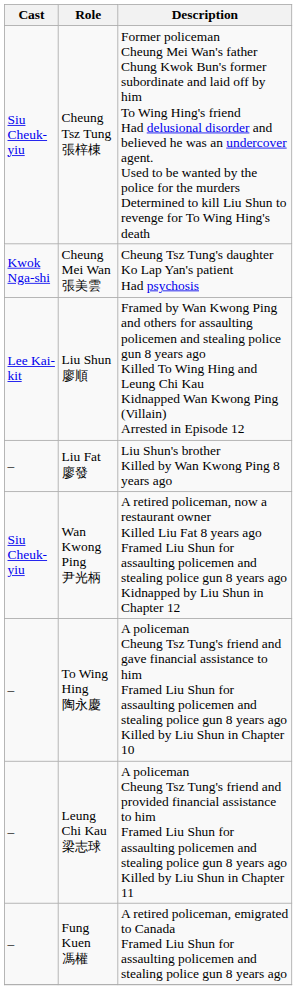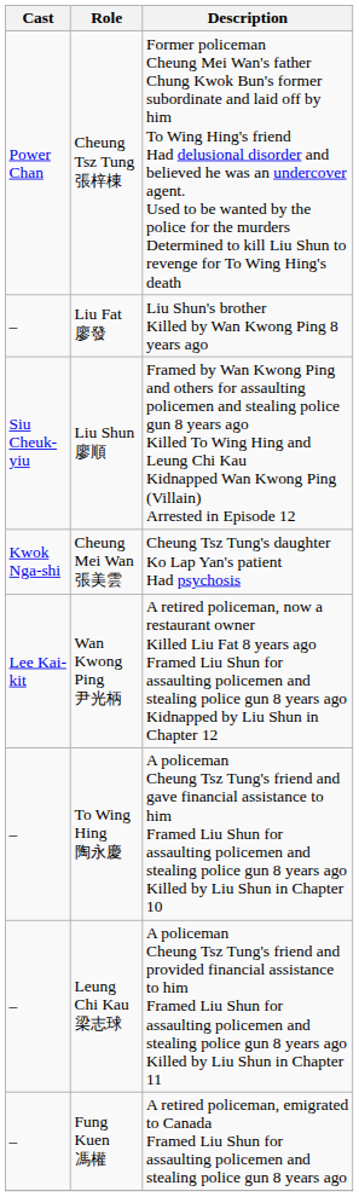 <table class="wikitable" width="55%">
 <tr>
 <th>Cast</th>
 <th>Role</th>
 <th>Description</th>
 </tr>
 <tr>
-<td><a href='#'>Siu Cheuk-yiu</a></td>
+<td><a href='#'>Power Chan</a></td>
 <td>Cheung Tsz Tung<br>張梓棟</td>
 <td>Former policeman<br>Cheung Mei Wan's father<br>Chung Kwok Bun's former subordinate and laid off by him<br>To Wing Hing's friend<br>Had <a href='#'>delusional disorder</a> and believed he was an <a href='#'>undercover</a> agent. <br>Used to be wanted by the police for the murders<br>Determined to kill Liu Shun to revenge for To Wing Hing's death</td>
+</tr>
+<tr>
+<td>–</td>
+<td>Liu Fat<br>廖發</td>
+<td>Liu Shun's brother<br>Killed by Wan Kwong Ping 8 years ago</td>
+</tr>
+<tr>
+<td><a href='#'>Siu Cheuk-yiu</a></td>
+<td>Liu Shun<br>廖順</td>
+<td>Framed by Wan Kwong Ping and others for assaulting policemen and stealing police gun 8 years ago<br>Killed To Wing Hing and Leung Chi Kau<br>Kidnapped Wan Kwong Ping<br>(Villain)<br>Arrested in Episode 12</td>
 </tr>
 <tr>
 <td><a href='#'>Kwok Nga-shi</a></td>
 <td>Cheung Mei Wan<br>張美雲</td>
 <td>Cheung Tsz Tung's daughter<br>Ko Lap Yan's patient<br>Had <a href='#'>psychosis</a></td>
 </tr>
 <tr>
 <td><a href='#'>Lee Kai-kit</a></td>
-<td>Liu Shun<br>廖順</td>
-<td>Framed by Wan Kwong Ping and others for assaulting policemen and stealing police gun 8 years ago<br>Killed To Wing Hing and Leung Chi Kau<br>Kidnapped Wan Kwong Ping<br>(Villain)<br>Arrested in Episode 12</td>
-</tr>
-<tr>
-<td>–</td>
-<td>Liu Fat<br>廖發</td>
-<td>Liu Shun's brother<br>Killed by Wan Kwong Ping 8 years ago</td>
-</tr>
-<tr>
-<td><a href='#'>Siu Cheuk-yiu</a></td>
 <td>Wan Kwong Ping<br>尹光柄</td>
 <td>A retired policeman, now a restaurant owner<br>Killed Liu Fat 8 years ago<br>Framed Liu Shun for assaulting policemen and stealing police gun 8 years ago<br>Kidnapped by Liu Shun in Chapter 12<br></td>
 </tr>
 <tr>
 <td>–</td>
 <td>To Wing Hing<br>陶永慶</td>
 <td>A policeman<br>Cheung Tsz Tung's friend and gave financial assistance to him<br>Framed Liu Shun for assaulting policemen and stealing police gun 8 years ago<br>Killed by Liu Shun in Chapter 10</td>
 </tr>
 <tr>
 <td>–</td>
 <td>Leung Chi Kau<br>梁志球</td>
 <td>A policeman<br>Cheung Tsz Tung's friend and provided financial assistance to him<br>Framed Liu Shun for assaulting policemen and stealing police gun 8 years ago<br>Killed by Liu Shun in Chapter 11</td>
 </tr>
 <tr>
 <td>–</td>
 <td>Fung Kuen<br>馮權</td>
 <td>A retired policeman, emigrated to Canada<br>Framed Liu Shun for assaulting policemen and stealing police gun 8 years ago</td>
 </tr>
 <tr>
 </tr>
 </table>
